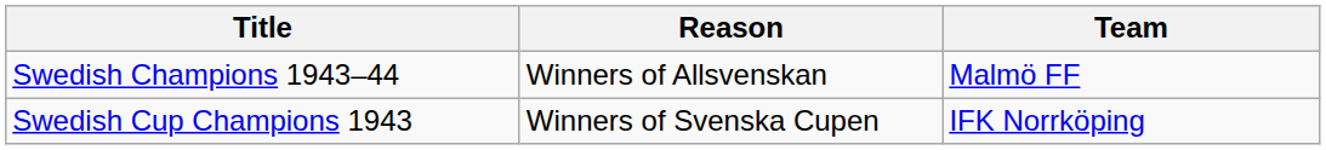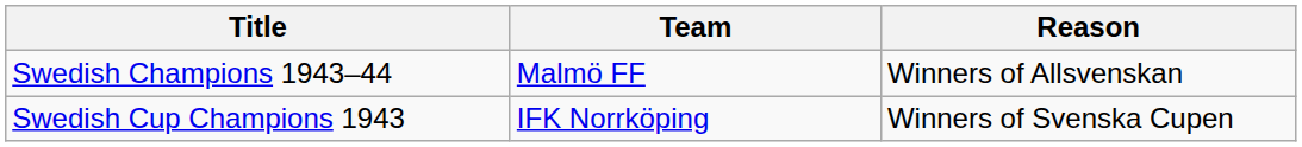 <table class="wikitable" style="text-align: left;">
 <tr>
 <th style="width: 275px;">Title</th>
+<th style="width: 200px;">Team</th>
 <th style="width: 225px;">Reason</th>
-<th style="width: 200px;">Team</th>
 </tr>
 <tr>
 <td><a href='#'>Swedish Champions</a> 1943–44</td>
+<td><a href='#'>Malmö FF</a></td>
 <td>Winners of Allsvenskan</td>
-<td><a href='#'>Malmö FF</a></td>
 </tr>
 <tr>
 <td><a href='#'>Swedish Cup Champions</a> 1943</td>
+<td><a href='#'>IFK Norrköping</a></td>
 <td>Winners of Svenska Cupen</td>
-<td><a href='#'>IFK Norrköping</a></td>
 </tr>
 </table>
